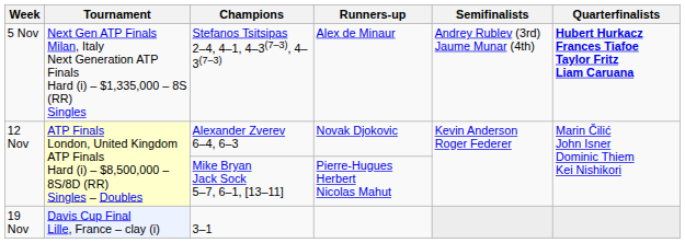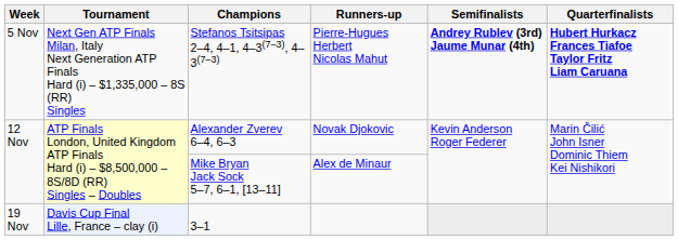 <table class=wikitable style=font-size:95%>
 <tr>
 <th style="width:48px;">Week</th>
 <th style="width:250px;">Tournament</th>
 <th style="width:205px;">Champions</th>
 <th style="width:205px;">Runners-up</th>
 <th style="width:190px;">Semifinalists</th>
 <th style="width:190px;">Quarterfinalists</th>
 </tr>
 <tr valign=top>
 <td rowspan=1>5 Nov</td>
 <td><a href='#'>Next Gen ATP Finals</a><br> <a href='#'>Milan</a>, Italy<br>Next Generation ATP Finals <br>Hard (i) – $1,335,000 – 8S (RR) <br><a href='#'>Singles</a></td>
 <td> <a href='#'>Stefanos Tsitsipas</a><br>2–4, 4–1, 4–3<sup>(7–3)</sup>, 4–3<sup>(7–3)</sup></td>
-<td> <a href='#'>Alex de Minaur</a></td>
-<td rowspan=1> <a href='#'>Andrey Rublev</a> (3rd)<br>  <a href='#'>Jaume Munar</a> (4th)</td>
+<td> <a href='#'>Pierre-Hugues Herbert</a><br>  <a href='#'>Nicolas Mahut</a></td>
+<td rowspan=1><strong> <a href='#'>Andrey Rublev</a> (3rd)<br>  <a href='#'>Jaume Munar</a> (4th)</strong></td>
 <td><strong> <a href='#'>Hubert Hurkacz</a> <br>  <a href='#'>Frances Tiafoe</a>  <br>  <a href='#'>Taylor Fritz</a> <br>  <a href='#'>Liam Caruana</a></strong></td>
 </tr>
 <tr valign=top>
 <td rowspan=2>12 Nov</td>
 <td bgcolor=#ffffcc rowspan="2"><a href='#'>ATP Finals</a><br> London, United Kingdom<br>ATP Finals<br>Hard (i) – $8,500,000 – 8S/8D (RR)<br><a href='#'>Singles</a> – <a href='#'>Doubles</a></td>
 <td> <a href='#'>Alexander Zverev</a><br>6–4, 6–3</td>
 <td> <a href='#'>Novak Djokovic</a></td>
 <td rowspan="2"> <a href='#'>Kevin Anderson</a> <br>  <a href='#'>Roger Federer</a></td>
 <td rowspan="2"> <a href='#'>Marin Čilić</a> <br>  <a href='#'>John Isner</a> <br>  <a href='#'>Dominic Thiem</a> <br>  <a href='#'>Kei Nishikori</a></td>
 </tr>
 <tr valign=top>
 <td> <a href='#'>Mike Bryan</a><br>  <a href='#'>Jack Sock</a><br>5–7, 6–1, [13–11]</td>
-<td> <a href='#'>Pierre-Hugues Herbert</a><br>  <a href='#'>Nicolas Mahut</a></td>
+<td> <a href='#'>Alex de Minaur</a></td>
 </tr>
 <tr valign=top>
 <td>19 Nov</td>
 <td bgcolor=#ECF2FF><a href='#'>Davis Cup Final</a><br><a href='#'>Lille</a>, France – clay (i)</td>
 <td><br>3–1</td>
 <td></td>
 <td style="background:#ededed;"></td>
 <td style="background:#ededed;"></td>
 </tr>
 </table>
